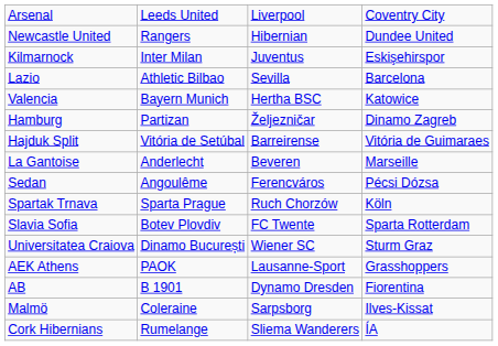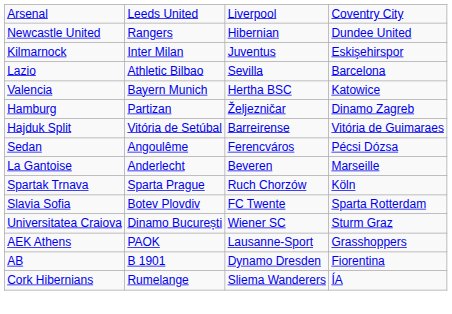 <table class="wikitable">
 <tr>
 <td> <a href='#'>Arsenal</a> </td>
 <td> <a href='#'>Leeds United</a> </td>
 <td> <a href='#'>Liverpool</a> </td>
 <td> <a href='#'>Coventry City</a> </td>
 </tr>
 <tr>
 <td> <a href='#'>Newcastle United</a> </td>
 <td> <a href='#'>Rangers</a> </td>
 <td> <a href='#'>Hibernian</a> </td>
 <td> <a href='#'>Dundee United</a> </td>
 </tr>
 <tr>
 <td> <a href='#'>Kilmarnock</a> </td>
 <td> <a href='#'>Inter Milan</a> </td>
 <td> <a href='#'>Juventus</a> </td>
 <td> <a href='#'>Eskişehirspor</a> </td>
 </tr>
 <tr>
 <td> <a href='#'>Lazio</a> </td>
 <td> <a href='#'>Athletic Bilbao</a> </td>
 <td> <a href='#'>Sevilla</a> </td>
 <td> <a href='#'>Barcelona</a> </td>
 </tr>
 <tr>
 <td> <a href='#'>Valencia</a> </td>
 <td> <a href='#'>Bayern Munich</a> </td>
 <td> <a href='#'>Hertha BSC</a> </td>
 <td> <a href='#'>Katowice</a> </td>
 </tr>
 <tr>
 <td> <a href='#'>Hamburg</a> </td>
 <td> <a href='#'>Partizan</a> </td>
 <td> <a href='#'>Željezničar</a> </td>
 <td> <a href='#'>Dinamo Zagreb</a> </td>
 </tr>
 <tr>
 <td> <a href='#'>Hajduk Split</a> </td>
 <td> <a href='#'>Vitória de Setúbal</a> </td>
 <td> <a href='#'>Barreirense</a> </td>
 <td> <a href='#'>Vitória de Guimaraes</a> </td>
 </tr>
 <tr>
+<td> <a href='#'>Sedan</a> </td>
+<td> <a href='#'>Angoulême</a> </td>
+<td> <a href='#'>Ferencváros</a> </td>
+<td> <a href='#'>Pécsi Dózsa</a> </td>
+</tr>
+<tr>
 <td> <a href='#'>La Gantoise</a> </td>
 <td> <a href='#'>Anderlecht</a> </td>
 <td> <a href='#'>Beveren</a> </td>
 <td> <a href='#'>Marseille</a> </td>
-</tr>
-<tr>
-<td> <a href='#'>Sedan</a> </td>
-<td> <a href='#'>Angoulême</a> </td>
-<td> <a href='#'>Ferencváros</a> </td>
-<td> <a href='#'>Pécsi Dózsa</a> </td>
 </tr>
 <tr>
 <td> <a href='#'>Spartak Trnava</a> </td>
 <td> <a href='#'>Sparta Prague</a> </td>
 <td> <a href='#'>Ruch Chorzów</a> </td>
 <td> <a href='#'>Köln</a> </td>
 </tr>
 <tr>
 <td> <a href='#'>Slavia Sofia</a> </td>
 <td> <a href='#'>Botev Plovdiv</a> </td>
 <td> <a href='#'>FC Twente</a> </td>
 <td> <a href='#'>Sparta Rotterdam</a> </td>
 </tr>
 <tr>
 <td> <a href='#'>Universitatea Craiova</a> </td>
 <td> <a href='#'>Dinamo București</a> </td>
 <td> <a href='#'>Wiener SC</a> </td>
 <td> <a href='#'>Sturm Graz</a> </td>
 </tr>
 <tr>
 <td> <a href='#'>AEK Athens</a> </td>
 <td> <a href='#'>PAOK</a> </td>
 <td> <a href='#'>Lausanne-Sport</a> </td>
 <td> <a href='#'>Grasshoppers</a> </td>
 </tr>
 <tr>
 <td> <a href='#'>AB</a> </td>
 <td> <a href='#'>B 1901</a> </td>
 <td> <a href='#'>Dynamo Dresden</a> </td>
 <td> <a href='#'>Fiorentina</a> </td>
 </tr>
 <tr>
-<td> <a href='#'>Malmö</a> </td>
-<td> <a href='#'>Coleraine</a> </td>
-<td> <a href='#'>Sarpsborg</a> </td>
-<td> <a href='#'>Ilves-Kissat</a> </td>
-</tr>
-<tr>
 <td> <a href='#'>Cork Hibernians</a> </td>
 <td> <a href='#'>Rumelange</a> </td>
 <td> <a href='#'>Sliema Wanderers</a> </td>
 <td> <a href='#'>ÍA</a> </td>
 </tr>
 </table>
